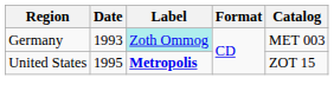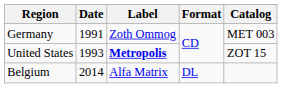 <table class="wikitable">
 <tr>
 <th>Region</th>
 <th>Date</th>
 <th>Label</th>
 <th>Format</th>
 <th>Catalog</th>
 </tr>
 <tr>
 <td>Germany</td>
-<td>1993</td>
-<td style="background: paleturquoise;"><a href='#'>Zoth Ommog</a></td>
+<td>1991</td>
+<td><a href='#'>Zoth Ommog</a></td>
 <td rowspan="2"><a href='#'>CD</a></td>
 <td>MET 003</td>
 </tr>
 <tr>
 <td>United States</td>
-<td>1995</td>
+<td>1993</td>
 <td><strong><a href='#'>Metropolis</a></strong></td>
 <td>ZOT 15</td>
 </tr>
+<tr>
+<td>Belgium</td>
+<td>2014</td>
+<td><a href='#'>Alfa Matrix</a></td>
+<td><a href='#'>DL</a></td>
+<td></td>
+</tr>
 </table>
